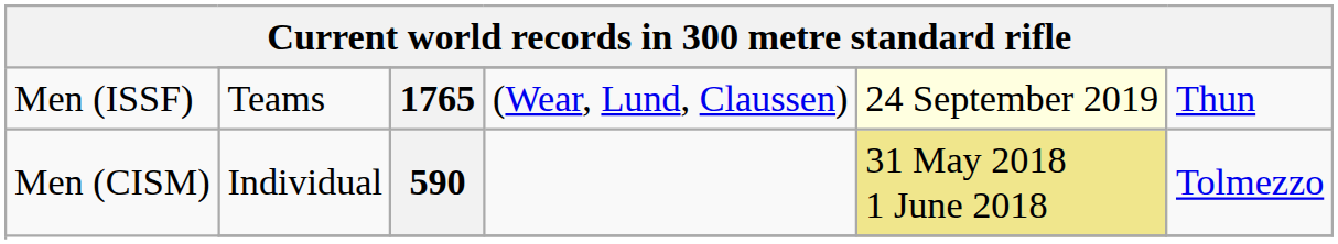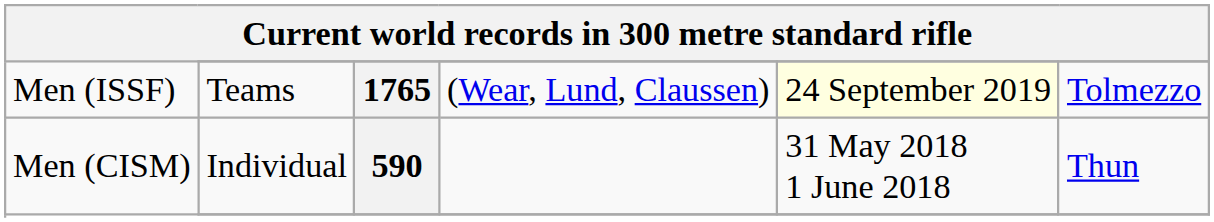 <table class="wikitable" style="font-size: 95%">
 <tr>
 <th colspan=9>Current world records in 300 metre standard rifle</th>
 </tr>
 <tr>
 <td rowspan=2>Men (ISSF)<br></td>
 </tr>
 <tr>
 <td>Teams</td>
 <th>1765</th>
 <td> (<a href='#'>Wear</a>, <a href='#'>Lund</a>, <a href='#'>Claussen</a>)</td>
 <td style="background: lightyellow;">24 September 2019</td>
-<td><a href='#'>Thun</a> </td>
+<td><a href='#'>Tolmezzo</a> </td>
 </tr>
 <tr>
 <td rowspan=2>Men (CISM)</td>
 <td>Individual</td>
 <th>590</th>
 <td> <br></td>
-<td style="background: khaki;">31 May 2018 <br> 1 June 2018</td>
-<td><a href='#'>Tolmezzo</a> </td>
+<td>31 May 2018 <br> 1 June 2018</td>
+<td><a href='#'>Thun</a> </td>
 </tr>
 <tr>
 </tr>
 </table>
